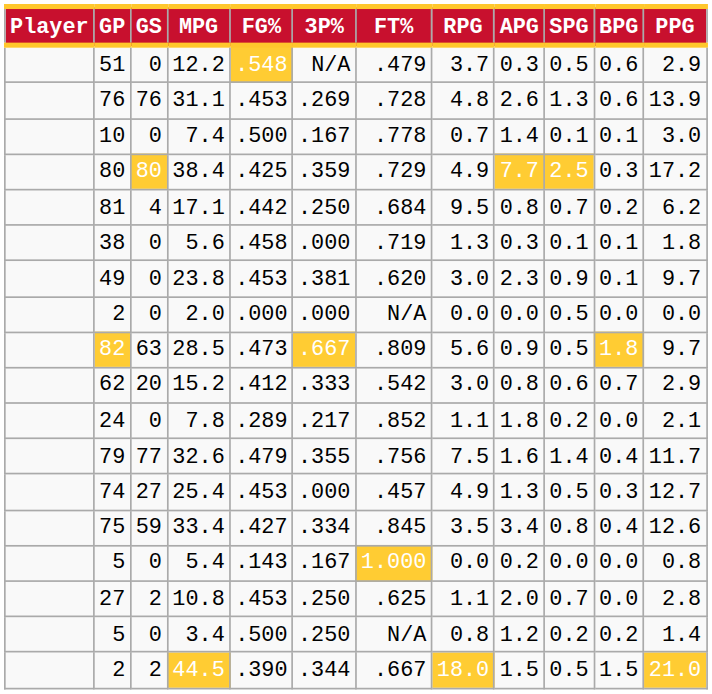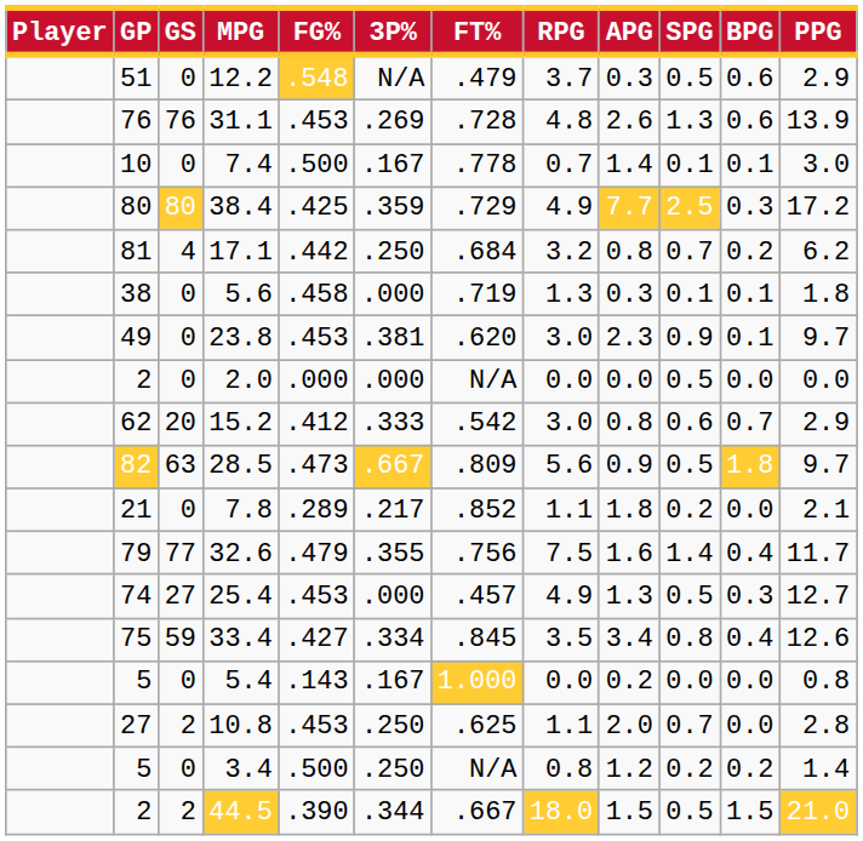 <table class="wikitable sortable" style="text-align:right;">
 <tr>
 <th style="background:#C8102E; color:#FFFFFF; border-top:#FFC72C 3px solid; border-bottom:#FFC72C 3px solid;">Player</th>
 <th style="background:#C8102E; color:#FFFFFF; border-top:#FFC72C 3px solid; border-bottom:#FFC72C 3px solid;">GP</th>
 <th style="background:#C8102E; color:#FFFFFF; border-top:#FFC72C 3px solid; border-bottom:#FFC72C 3px solid;">GS</th>
 <th style="background:#C8102E; color:#FFFFFF; border-top:#FFC72C 3px solid; border-bottom:#FFC72C 3px solid;">MPG</th>
 <th style="background:#C8102E; color:#FFFFFF; border-top:#FFC72C 3px solid; border-bottom:#FFC72C 3px solid;">FG%</th>
 <th style="background:#C8102E; color:#FFFFFF; border-top:#FFC72C 3px solid; border-bottom:#FFC72C 3px solid;">3P%</th>
 <th style="background:#C8102E; color:#FFFFFF; border-top:#FFC72C 3px solid; border-bottom:#FFC72C 3px solid;">FT%</th>
 <th style="background:#C8102E; color:#FFFFFF; border-top:#FFC72C 3px solid; border-bottom:#FFC72C 3px solid;">RPG</th>
 <th style="background:#C8102E; color:#FFFFFF; border-top:#FFC72C 3px solid; border-bottom:#FFC72C 3px solid;">APG</th>
 <th style="background:#C8102E; color:#FFFFFF; border-top:#FFC72C 3px solid; border-bottom:#FFC72C 3px solid;">SPG</th>
 <th style="background:#C8102E; color:#FFFFFF; border-top:#FFC72C 3px solid; border-bottom:#FFC72C 3px solid;">BPG</th>
 <th style="background:#C8102E; color:#FFFFFF; border-top:#FFC72C 3px solid; border-bottom:#FFC72C 3px solid;">PPG</th>
 </tr>
 <tr>
 <td></td>
 <td>51</td>
 <td>0</td>
 <td>12.2</td>
 <td style="background:#FC3;color:white;">.548</td>
 <td>N/A</td>
 <td>.479</td>
 <td>3.7</td>
 <td>0.3</td>
 <td>0.5</td>
 <td>0.6</td>
 <td>2.9</td>
 </tr>
 <tr>
 <td><strong></strong></td>
 <td>76</td>
 <td>76</td>
 <td>31.1</td>
 <td>.453</td>
 <td>.269</td>
 <td>.728</td>
 <td>4.8</td>
 <td>2.6</td>
 <td>1.3</td>
 <td>0.6</td>
 <td>13.9</td>
 </tr>
 <tr>
 <td></td>
 <td>10</td>
 <td>0</td>
 <td>7.4</td>
 <td>.500</td>
 <td>.167</td>
 <td>.778</td>
 <td>0.7</td>
 <td>1.4</td>
 <td>0.1</td>
 <td>0.1</td>
 <td>3.0</td>
 </tr>
 <tr>
 <td><strong></strong></td>
 <td>80</td>
 <td style="background:#FC3;color:white;">80</td>
 <td>38.4</td>
 <td>.425</td>
 <td>.359</td>
 <td>.729</td>
 <td>4.9</td>
 <td style="background:#FC3;color:white;">7.7</td>
 <td style="background:#FC3;color:white;">2.5</td>
 <td>0.3</td>
 <td>17.2</td>
 </tr>
 <tr>
 <td></td>
 <td>81</td>
 <td>4</td>
 <td>17.1</td>
 <td>.442</td>
 <td>.250</td>
 <td>.684</td>
-<td>9.5</td>
+<td>3.2</td>
 <td>0.8</td>
 <td>0.7</td>
 <td>0.2</td>
 <td>6.2</td>
 </tr>
 <tr>
 <td></td>
 <td>38</td>
 <td>0</td>
 <td>5.6</td>
 <td>.458</td>
 <td>.000</td>
 <td>.719</td>
 <td>1.3</td>
 <td>0.3</td>
 <td>0.1</td>
 <td>0.1</td>
 <td>1.8</td>
 </tr>
 <tr>
 <td></td>
 <td>49</td>
 <td>0</td>
 <td>23.8</td>
 <td>.453</td>
 <td>.381</td>
 <td>.620</td>
 <td>3.0</td>
 <td>2.3</td>
 <td>0.9</td>
 <td>0.1</td>
 <td>9.7</td>
 </tr>
 <tr>
 <td></td>
 <td>2</td>
 <td>0</td>
 <td>2.0</td>
 <td>.000</td>
 <td>.000</td>
 <td>N/A</td>
 <td>0.0</td>
 <td>0.0</td>
 <td>0.5</td>
 <td>0.0</td>
 <td>0.0</td>
 </tr>
 <tr>
+<td></td>
+<td>62</td>
+<td>20</td>
+<td>15.2</td>
+<td>.412</td>
+<td>.333</td>
+<td>.542</td>
+<td>3.0</td>
+<td>0.8</td>
+<td>0.6</td>
+<td>0.7</td>
+<td>2.9</td>
+</tr>
+<tr>
 <td><strong></strong></td>
 <td style="background:#FC3;color:white;">82</td>
 <td>63</td>
 <td>28.5</td>
 <td>.473</td>
 <td style="background:#FC3;color:white;">.667</td>
 <td>.809</td>
 <td>5.6</td>
 <td>0.9</td>
 <td>0.5</td>
 <td style="background:#FC3;color:white;">1.8</td>
 <td>9.7</td>
 </tr>
 <tr>
 <td></td>
-<td>62</td>
-<td>20</td>
-<td>15.2</td>
-<td>.412</td>
-<td>.333</td>
-<td>.542</td>
-<td>3.0</td>
-<td>0.8</td>
-<td>0.6</td>
-<td>0.7</td>
-<td>2.9</td>
-</tr>
-<tr>
-<td></td>
-<td>24</td>
+<td>21</td>
 <td>0</td>
 <td>7.8</td>
 <td>.289</td>
 <td>.217</td>
 <td>.852</td>
 <td>1.1</td>
 <td>1.8</td>
 <td>0.2</td>
 <td>0.0</td>
 <td>2.1</td>
 </tr>
 <tr>
 <td><strong></strong></td>
 <td>79</td>
 <td>77</td>
 <td>32.6</td>
 <td>.479</td>
 <td>.355</td>
 <td>.756</td>
 <td>7.5</td>
 <td>1.6</td>
 <td>1.4</td>
 <td>0.4</td>
 <td>11.7</td>
 </tr>
 <tr>
 <td></td>
 <td>74</td>
 <td>27</td>
 <td>25.4</td>
 <td>.453</td>
 <td>.000</td>
 <td>.457</td>
 <td>4.9</td>
 <td>1.3</td>
 <td>0.5</td>
 <td>0.3</td>
 <td>12.7</td>
 </tr>
 <tr>
 <td><strong></strong></td>
 <td>75</td>
 <td>59</td>
 <td>33.4</td>
 <td>.427</td>
 <td>.334</td>
 <td>.845</td>
 <td>3.5</td>
 <td>3.4</td>
 <td>0.8</td>
 <td>0.4</td>
 <td>12.6</td>
 </tr>
 <tr>
 <td></td>
 <td>5</td>
 <td>0</td>
 <td>5.4</td>
 <td>.143</td>
 <td>.167</td>
 <td style="background:#FC3;color:white;">1.000</td>
 <td>0.0</td>
 <td>0.2</td>
 <td>0.0</td>
 <td>0.0</td>
 <td>0.8</td>
 </tr>
 <tr>
 <td></td>
 <td>27</td>
 <td>2</td>
 <td>10.8</td>
 <td>.453</td>
 <td>.250</td>
 <td>.625</td>
 <td>1.1</td>
 <td>2.0</td>
 <td>0.7</td>
 <td>0.0</td>
 <td>2.8</td>
 </tr>
 <tr>
 <td></td>
 <td>5</td>
 <td>0</td>
 <td>3.4</td>
 <td>.500</td>
 <td>.250</td>
 <td>N/A</td>
 <td>0.8</td>
 <td>1.2</td>
 <td>0.2</td>
 <td>0.2</td>
 <td>1.4</td>
 </tr>
 <tr>
 <td></td>
 <td>2</td>
 <td>2</td>
 <td style="background:#FC3;color:white;">44.5</td>
 <td>.390</td>
 <td>.344</td>
 <td>.667</td>
 <td style="background:#FC3;color:white;">18.0</td>
 <td>1.5</td>
 <td>0.5</td>
 <td>1.5</td>
 <td style="background:#FC3;color:white;">21.0</td>
 </tr>
 </table>
